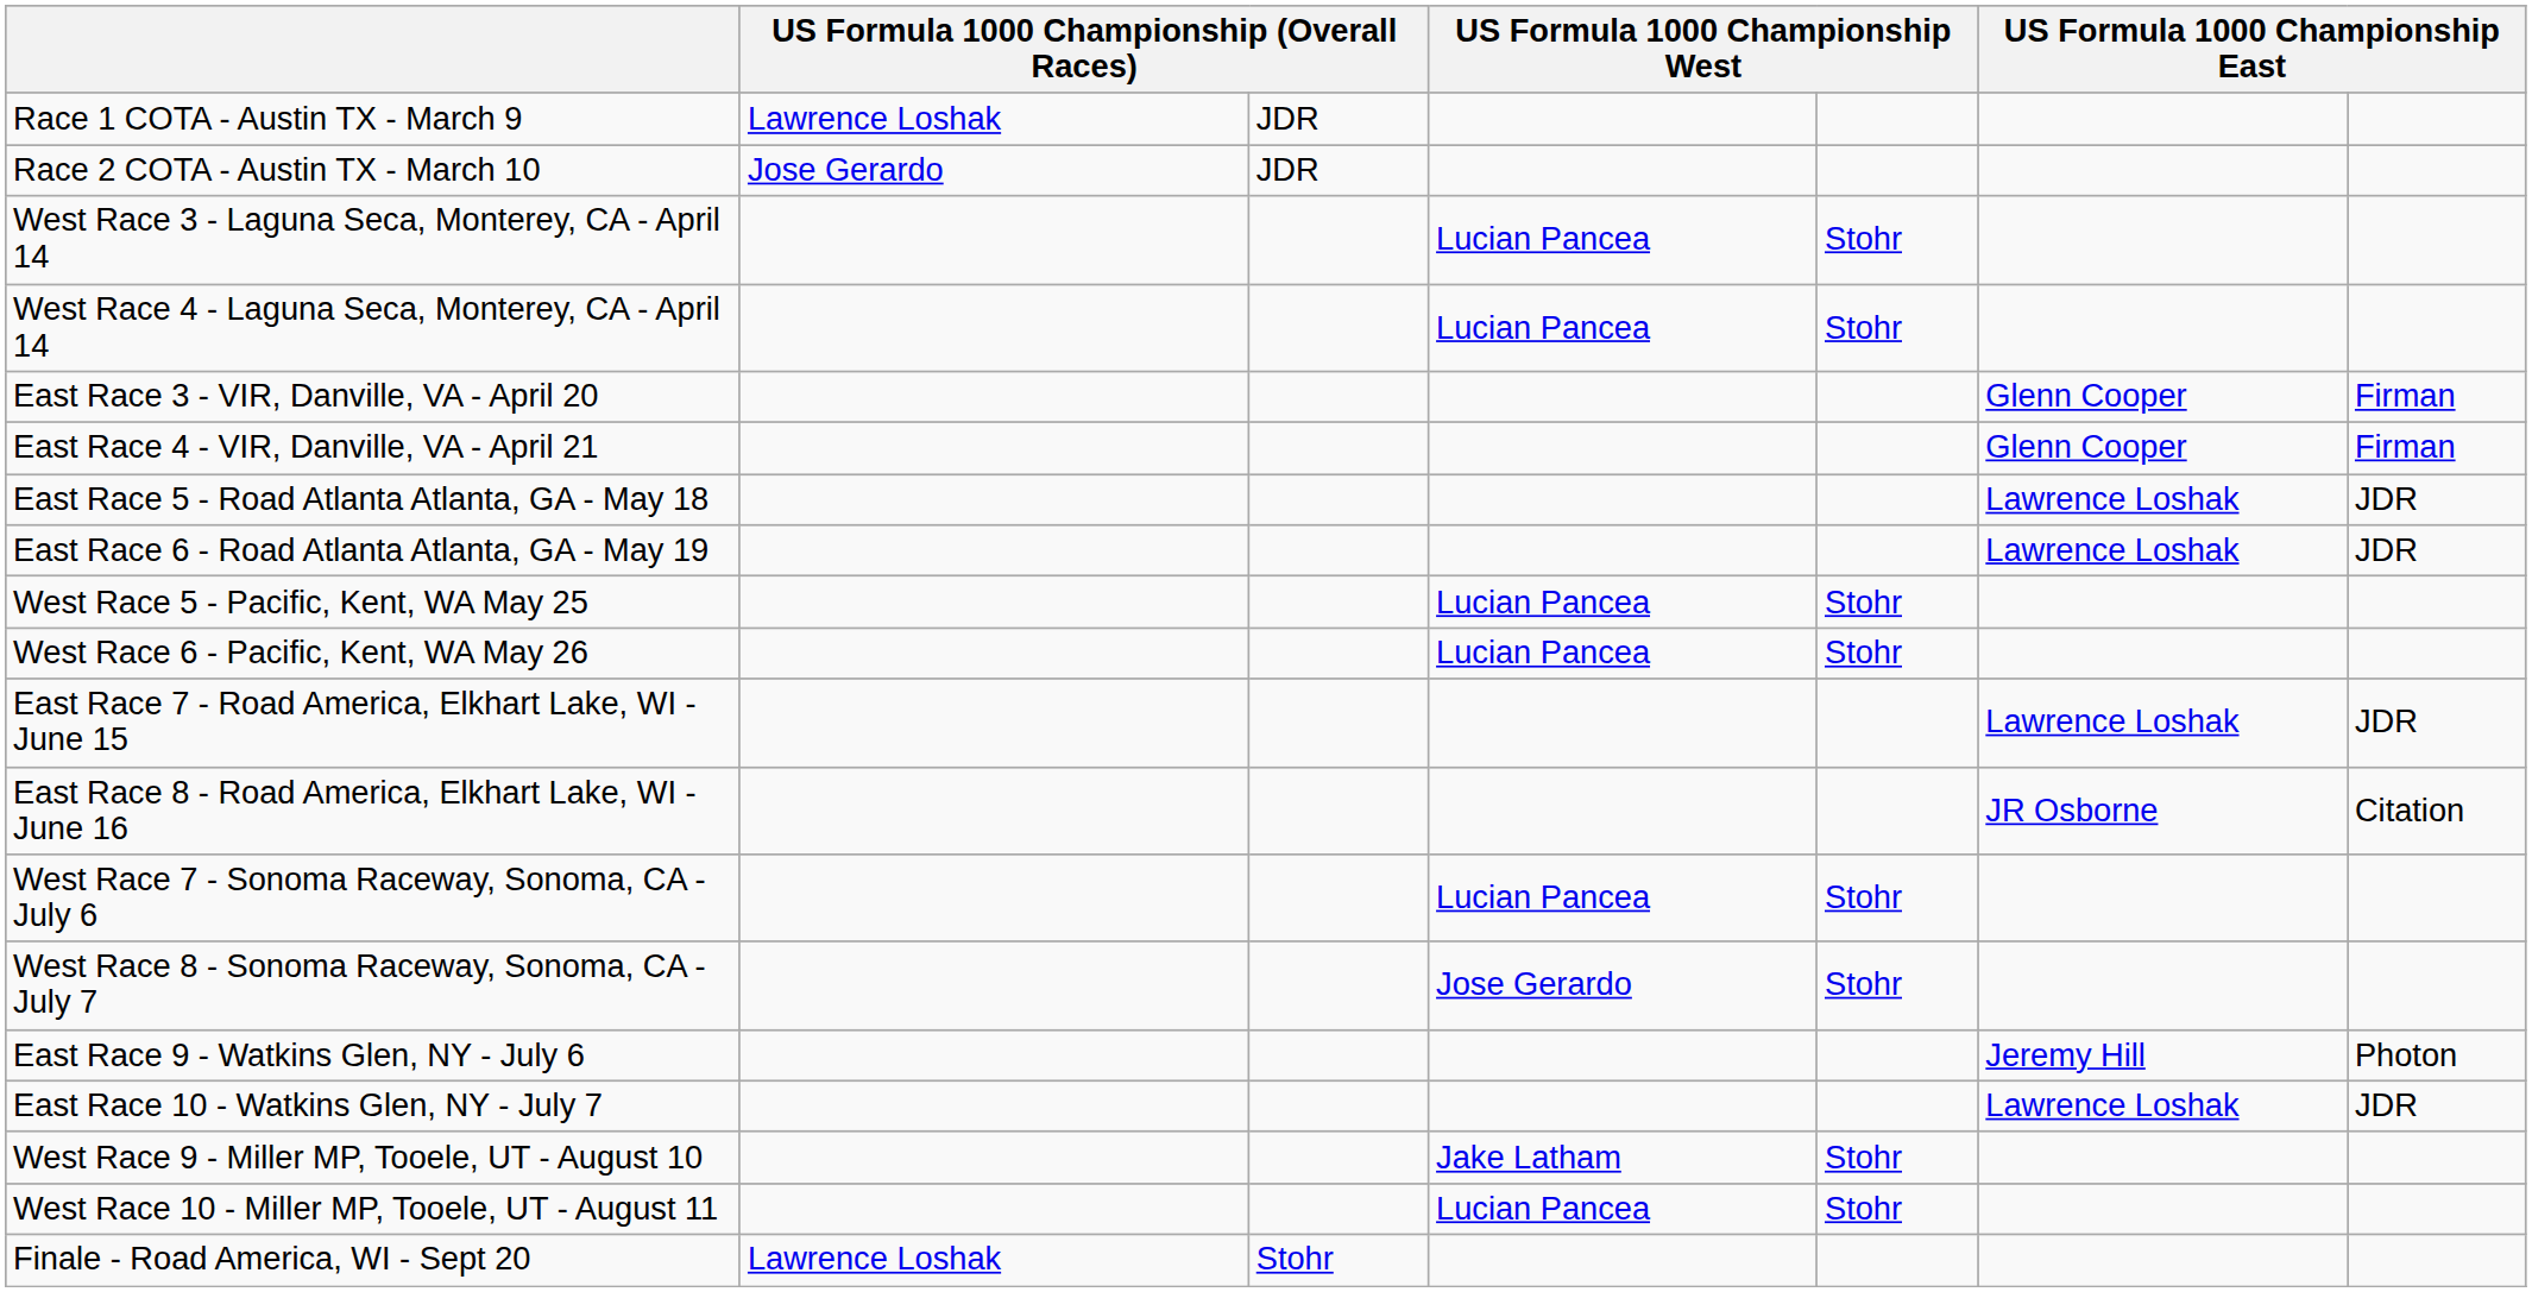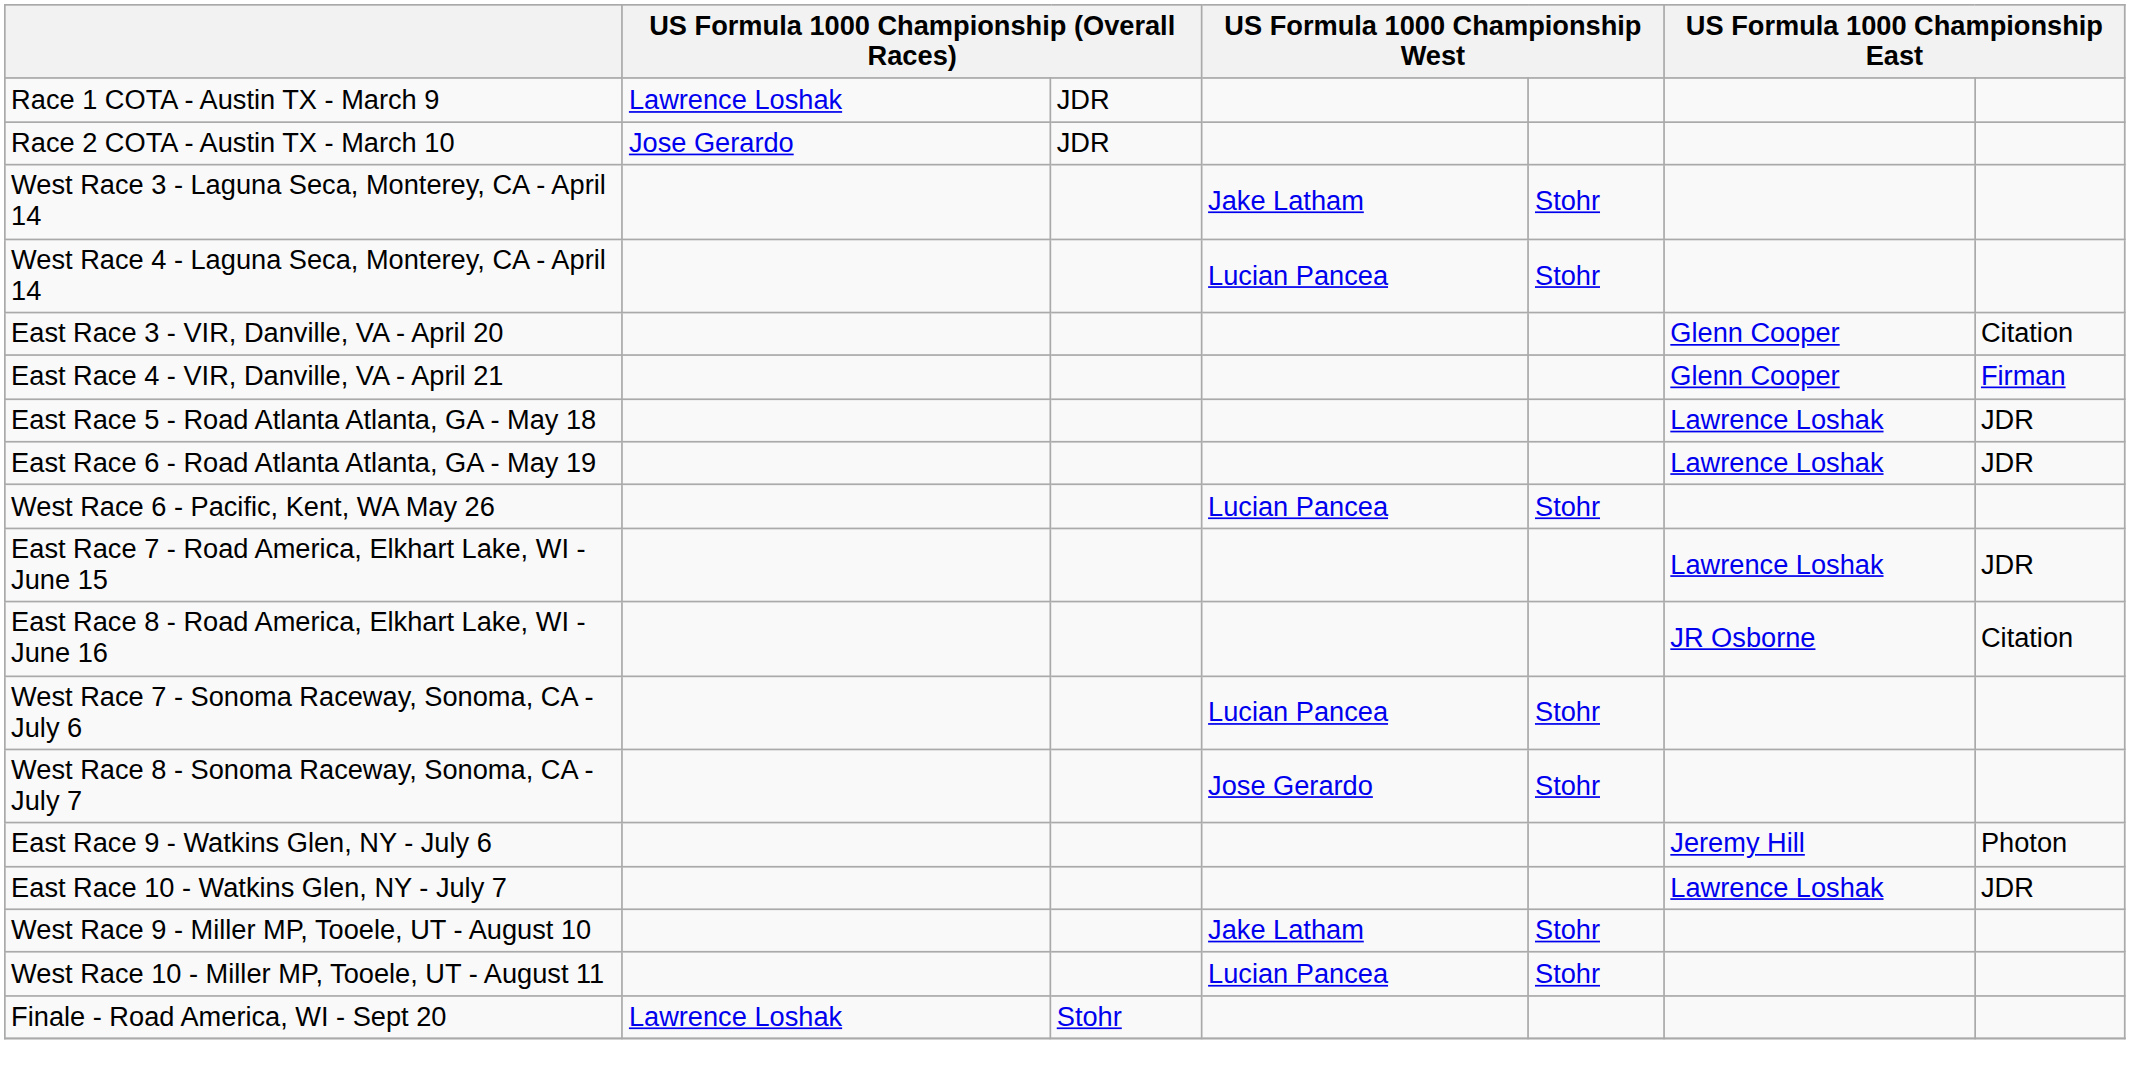 <table class="wikitable">
 <tr>
 <th></th>
 <th colspan=2>US Formula 1000 Championship (Overall Races)</th>
 <th colspan=2>US Formula 1000 Championship West</th>
 <th colspan=2>US Formula 1000 Championship East</th>
 </tr>
 <tr>
 <td>Race 1 COTA - Austin TX - March 9</td>
 <td><a href='#'>Lawrence Loshak</a></td>
 <td>JDR</td>
 <td></td>
 <td></td>
 <td></td>
 <td></td>
 </tr>
 <tr>
 <td>Race 2 COTA - Austin TX - March 10</td>
 <td><a href='#'>Jose Gerardo</a></td>
 <td>JDR</td>
 <td></td>
 <td></td>
 <td></td>
 <td></td>
 </tr>
 <tr>
 <td>West Race 3 - Laguna Seca, Monterey, CA - April 14</td>
 <td></td>
 <td></td>
-<td><a href='#'>Lucian Pancea</a></td>
+<td><a href='#'>Jake Latham</a></td>
 <td><a href='#'>Stohr</a></td>
 <td></td>
 <td></td>
 </tr>
 <tr>
 <td>West Race 4 - Laguna Seca, Monterey, CA - April 14</td>
 <td></td>
 <td></td>
 <td><a href='#'>Lucian Pancea</a></td>
 <td><a href='#'>Stohr</a></td>
 <td></td>
 <td></td>
 </tr>
 <tr>
 <td>East Race 3 - VIR, Danville, VA - April 20</td>
 <td></td>
 <td></td>
 <td></td>
 <td></td>
 <td><a href='#'>Glenn Cooper</a></td>
-<td><a href='#'>Firman</a></td>
+<td>Citation</td>
 </tr>
 <tr>
 <td>East Race 4 - VIR, Danville, VA - April 21</td>
 <td></td>
 <td></td>
 <td></td>
 <td></td>
 <td><a href='#'>Glenn Cooper</a></td>
 <td><a href='#'>Firman</a></td>
 </tr>
 <tr>
 <td>East Race 5 - Road Atlanta Atlanta, GA - May 18</td>
 <td></td>
 <td></td>
 <td></td>
 <td></td>
 <td><a href='#'>Lawrence Loshak</a></td>
 <td>JDR</td>
 </tr>
 <tr>
 <td>East Race 6 - Road Atlanta Atlanta, GA - May 19</td>
 <td></td>
 <td></td>
 <td></td>
 <td></td>
 <td><a href='#'>Lawrence Loshak</a></td>
 <td>JDR</td>
-</tr>
-<tr>
-<td>West Race 5 - Pacific, Kent, WA May 25</td>
-<td></td>
-<td></td>
-<td><a href='#'>Lucian Pancea</a></td>
-<td><a href='#'>Stohr</a></td>
-<td></td>
-<td></td>
 </tr>
 <tr>
 <td>West Race 6 - Pacific, Kent, WA May 26</td>
 <td></td>
 <td></td>
 <td><a href='#'>Lucian Pancea</a></td>
 <td><a href='#'>Stohr</a></td>
 <td></td>
 <td></td>
 </tr>
 <tr>
 <td>East Race 7 - Road America, Elkhart Lake, WI - June 15</td>
 <td></td>
 <td></td>
 <td></td>
 <td></td>
 <td><a href='#'>Lawrence Loshak</a></td>
 <td>JDR</td>
 </tr>
 <tr>
 <td>East Race 8 - Road America, Elkhart Lake, WI - June 16</td>
 <td></td>
 <td></td>
 <td></td>
 <td></td>
 <td><a href='#'>JR Osborne</a></td>
 <td>Citation</td>
 </tr>
 <tr>
 <td>West Race 7 - Sonoma Raceway, Sonoma, CA - July 6</td>
 <td></td>
 <td></td>
 <td><a href='#'>Lucian Pancea</a></td>
 <td><a href='#'>Stohr</a></td>
 <td></td>
 <td></td>
 </tr>
 <tr>
 <td>West Race 8 - Sonoma Raceway, Sonoma, CA - July 7</td>
 <td></td>
 <td></td>
 <td><a href='#'>Jose Gerardo</a></td>
 <td><a href='#'>Stohr</a></td>
 <td></td>
 <td></td>
 </tr>
 <tr>
 <td>East Race 9 - Watkins Glen, NY - July 6</td>
 <td></td>
 <td></td>
 <td></td>
 <td></td>
 <td><a href='#'>Jeremy Hill</a></td>
 <td>Photon</td>
 </tr>
 <tr>
 <td>East Race 10 - Watkins Glen, NY - July 7</td>
 <td></td>
 <td></td>
 <td></td>
 <td></td>
 <td><a href='#'>Lawrence Loshak</a></td>
 <td>JDR</td>
 </tr>
 <tr>
 <td>West Race 9 - Miller MP, Tooele, UT - August 10</td>
 <td></td>
 <td></td>
 <td><a href='#'>Jake Latham</a></td>
 <td><a href='#'>Stohr</a></td>
 <td></td>
 <td></td>
 </tr>
 <tr>
 <td>West Race 10 - Miller MP, Tooele, UT - August 11</td>
 <td></td>
 <td></td>
 <td><a href='#'>Lucian Pancea</a></td>
 <td><a href='#'>Stohr</a></td>
 <td></td>
 <td></td>
 </tr>
 <tr>
 <td>Finale - Road America, WI - Sept 20</td>
 <td><a href='#'>Lawrence Loshak</a></td>
 <td><a href='#'>Stohr</a></td>
 <td></td>
 <td></td>
 <td></td>
 <td></td>
 </tr>
 <tr>
 </tr>
 </table>
